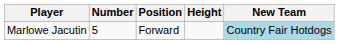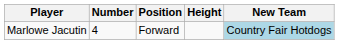 <table class="wikitable">
 <tr>
 <th>Player</th>
 <th>Number</th>
 <th>Position</th>
 <th>Height</th>
 <th>New Team</th>
 </tr>
 <tr>
 <td>Marlowe Jacutin</td>
-<td>5</td>
+<td>4</td>
 <td>Forward</td>
 <td></td>
 <td style="background: lightblue;">Country Fair Hotdogs</td>
 </tr>
 </table>
